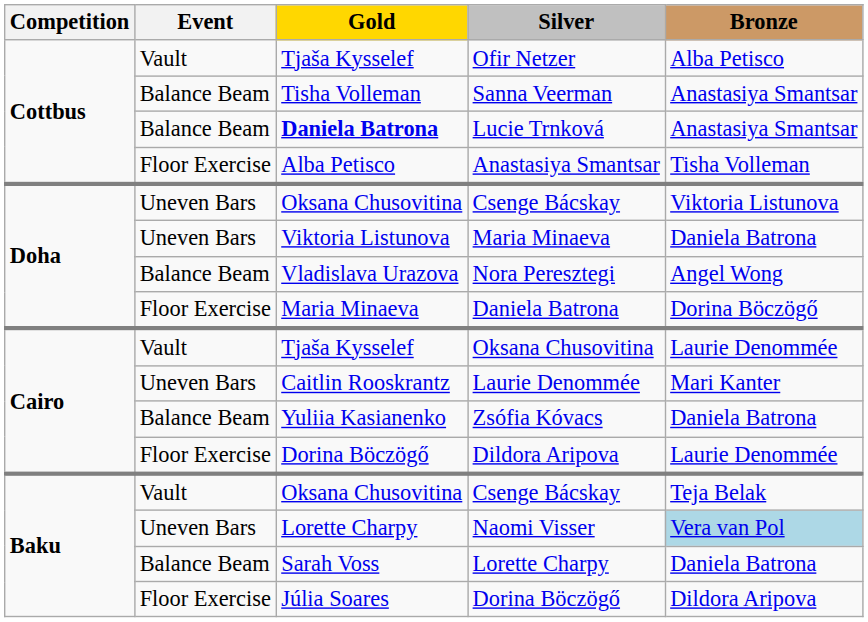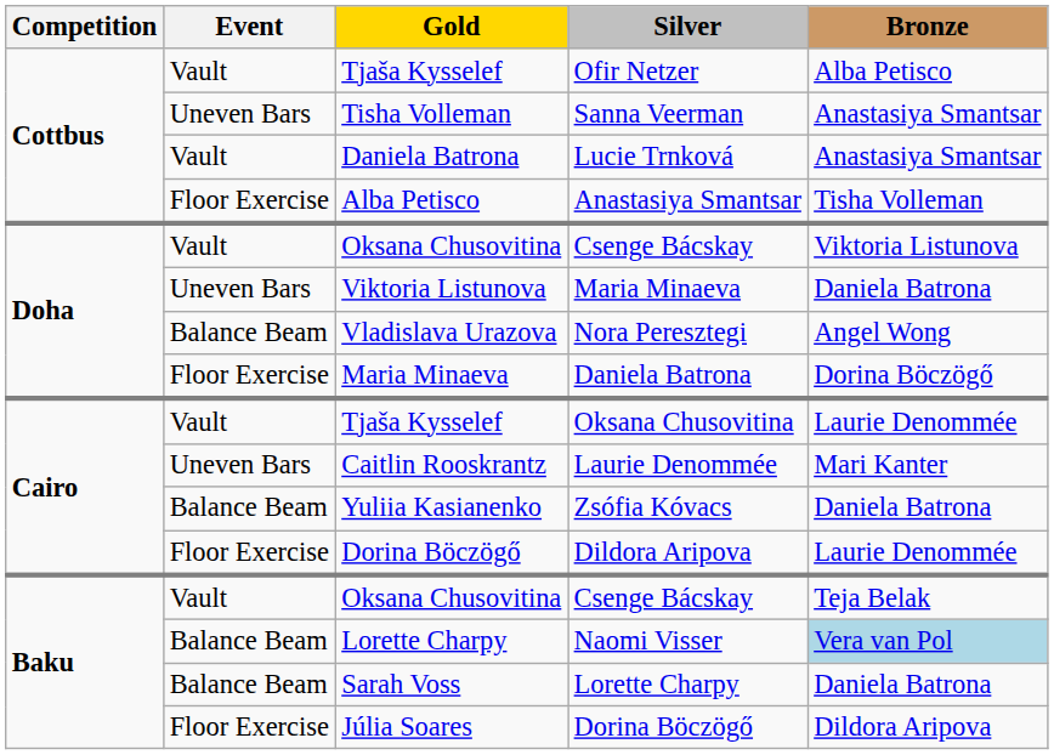 <table class="wikitable">
 <tr>
 <th>Competition</th>
 <th>Event</th>
 <th style="background-color:gold;">Gold</th>
 <th style="background-color:silver;">Silver</th>
 <th style="background-color:#c96;">Bronze</th>
 </tr>
 <tr>
 <td rowspan=4><strong>Cottbus</strong></td>
 <td>Vault</td>
 <td> <a href='#'>Tjaša Kysselef</a></td>
 <td> <a href='#'>Ofir Netzer</a></td>
 <td> <a href='#'>Alba Petisco</a></td>
 </tr>
 <tr>
-<td>Balance Beam</td>
+<td>Uneven Bars</td>
 <td> <a href='#'>Tisha Volleman</a></td>
 <td> <a href='#'>Sanna Veerman</a></td>
 <td> <a href='#'>Anastasiya Smantsar</a></td>
 </tr>
 <tr>
-<td>Balance Beam</td>
-<td><strong> <a href='#'>Daniela Batrona</a></strong></td>
+<td>Vault</td>
+<td> <a href='#'>Daniela Batrona</a></td>
 <td> <a href='#'>Lucie Trnková</a></td>
 <td> <a href='#'>Anastasiya Smantsar</a></td>
 </tr>
 <tr>
 <td>Floor Exercise</td>
 <td> <a href='#'>Alba Petisco</a></td>
 <td> <a href='#'>Anastasiya Smantsar</a></td>
 <td> <a href='#'>Tisha Volleman</a></td>
 </tr>
 <tr style="border-top: 3px solid grey;">
 <td rowspan=4><strong>Doha</strong></td>
-<td>Uneven Bars</td>
+<td>Vault</td>
 <td> <a href='#'>Oksana Chusovitina</a></td>
 <td> <a href='#'>Csenge Bácskay</a></td>
 <td> <a href='#'>Viktoria Listunova</a></td>
 </tr>
 <tr>
 <td>Uneven Bars</td>
 <td> <a href='#'>Viktoria Listunova</a></td>
 <td> <a href='#'>Maria Minaeva</a></td>
 <td> <a href='#'>Daniela Batrona</a></td>
 </tr>
 <tr>
 <td>Balance Beam</td>
 <td> <a href='#'>Vladislava Urazova</a></td>
 <td> <a href='#'>Nora Peresztegi</a></td>
 <td> <a href='#'>Angel Wong</a></td>
 </tr>
 <tr>
 <td>Floor Exercise</td>
 <td> <a href='#'>Maria Minaeva</a></td>
 <td> <a href='#'>Daniela Batrona</a></td>
 <td> <a href='#'>Dorina Böczögő</a></td>
 </tr>
 <tr style="border-top: 3px solid grey;">
 <td rowspan=4><strong>Cairo</strong></td>
 <td>Vault</td>
 <td> <a href='#'>Tjaša Kysselef</a></td>
 <td> <a href='#'>Oksana Chusovitina</a></td>
 <td> <a href='#'>Laurie Denommée</a></td>
 </tr>
 <tr>
 <td>Uneven Bars</td>
 <td> <a href='#'>Caitlin Rooskrantz</a></td>
 <td> <a href='#'>Laurie Denommée</a></td>
 <td> <a href='#'>Mari Kanter</a></td>
 </tr>
 <tr>
 <td>Balance Beam</td>
 <td> <a href='#'>Yuliia Kasianenko</a></td>
 <td> <a href='#'>Zsófia Kóvacs</a></td>
 <td> <a href='#'>Daniela Batrona</a></td>
 </tr>
 <tr>
 <td>Floor Exercise</td>
 <td> <a href='#'>Dorina Böczögő</a></td>
 <td> <a href='#'>Dildora Aripova</a></td>
 <td> <a href='#'>Laurie Denommée</a></td>
 </tr>
 <tr style="border-top: 3px solid grey;">
 <td rowspan=4><strong>Baku</strong></td>
 <td>Vault</td>
 <td> <a href='#'>Oksana Chusovitina</a></td>
 <td> <a href='#'>Csenge Bácskay</a></td>
 <td> <a href='#'>Teja Belak</a></td>
 </tr>
 <tr>
-<td>Uneven Bars</td>
+<td>Balance Beam</td>
 <td> <a href='#'>Lorette Charpy</a></td>
 <td> <a href='#'>Naomi Visser</a></td>
 <td style="background: lightblue;"> <a href='#'>Vera van Pol</a></td>
 </tr>
 <tr>
 <td>Balance Beam</td>
 <td> <a href='#'>Sarah Voss</a></td>
 <td> <a href='#'>Lorette Charpy</a></td>
 <td> <a href='#'>Daniela Batrona</a></td>
 </tr>
 <tr>
 <td>Floor Exercise</td>
 <td> <a href='#'>Júlia Soares</a></td>
 <td> <a href='#'>Dorina Böczögő</a></td>
 <td> <a href='#'>Dildora Aripova</a></td>
 </tr>
 </table>
